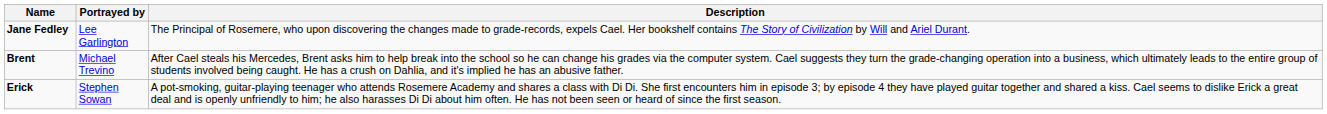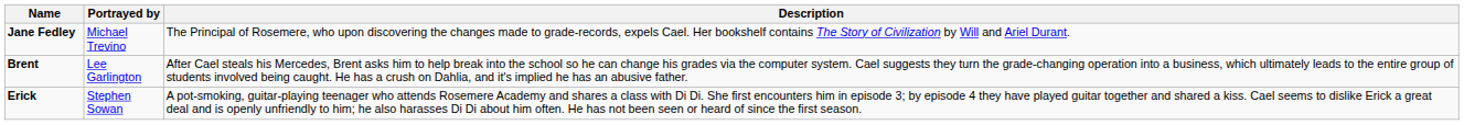 <table class="wikitable">
 <tr valign="bottom">
 <th width="100px">Name</th>
 <th width="100px">Portrayed by</th>
 <th>Description</th>
 </tr>
 <tr valign="top">
 <td><strong>Jane Fedley</strong></td>
-<td><a href='#'>Lee Garlington</a></td>
+<td><a href='#'>Michael Trevino</a></td>
 <td>The Principal of Rosemere, who upon discovering the changes made to grade-records, expels Cael.  Her bookshelf contains <em><a href='#'>The Story of Civilization</a></em> by <a href='#'>Will</a> and <a href='#'>Ariel Durant</a>.</td>
 </tr>
 <tr valign="top">
 <td><strong>Brent</strong></td>
-<td><a href='#'>Michael Trevino</a></td>
+<td><a href='#'>Lee Garlington</a></td>
 <td>After Cael steals his Mercedes, Brent asks him to help break into the school so he can change his grades via the computer system. Cael suggests they turn the grade-changing operation into a business, which ultimately leads to the entire group of students involved being caught. He has a crush on Dahlia, and it's implied he has an abusive father.</td>
 </tr>
 <tr valign="top">
 <td><strong>Erick</strong></td>
 <td><a href='#'>Stephen Sowan</a></td>
 <td>A pot-smoking, guitar-playing teenager who attends Rosemere Academy and shares a class with Di Di. She first encounters him in episode 3; by episode 4 they have played guitar together and shared a kiss. Cael seems to dislike Erick a great deal and is openly unfriendly to him; he also harasses Di Di about him often. He has not been seen or heard of since the first season.</td>
 </tr>
 </table>
